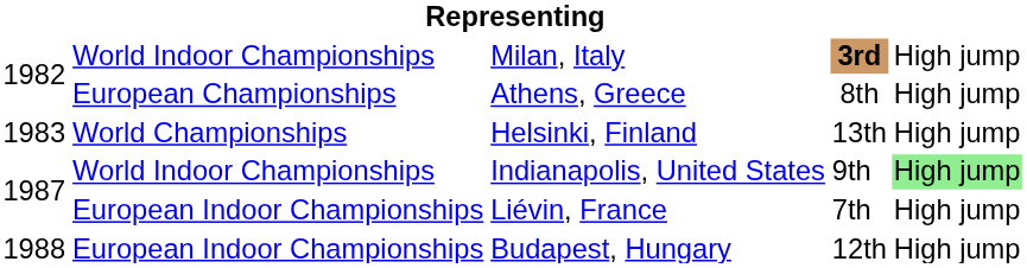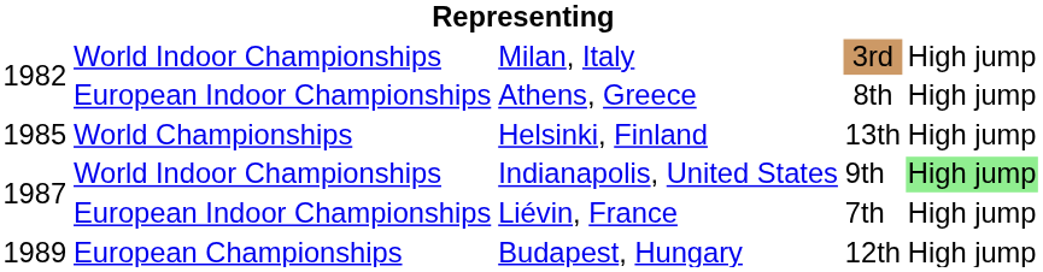 <table>
 <tr>
 <th colspan="6">Representing </th>
 </tr>
 <tr>
 <td rowspan=2>1982</td>
 <td><a href='#'>World Indoor Championships</a></td>
 <td><a href='#'>Milan</a>, <a href='#'>Italy</a></td>
-<td bgcolor=cc9966 align="center"><strong>3rd</strong></td>
+<td bgcolor=cc9966 align="center">3rd</td>
 <td>High jump</td>
 <td></td>
 </tr>
 <tr>
-<td><a href='#'>European Championships</a></td>
+<td><a href='#'>European Indoor Championships</a></td>
 <td><a href='#'>Athens</a>, <a href='#'>Greece</a></td>
 <td align="center">8th</td>
 <td>High jump</td>
 <td></td>
 </tr>
 <tr>
-<td>1983</td>
+<td>1985</td>
 <td><a href='#'>World Championships</a></td>
 <td><a href='#'>Helsinki</a>, <a href='#'>Finland</a></td>
 <td>13th</td>
 <td>High jump</td>
 <td></td>
 </tr>
 <tr>
 <td rowspan=2>1987</td>
 <td><a href='#'>World Indoor Championships</a></td>
 <td><a href='#'>Indianapolis</a>, <a href='#'>United States</a></td>
 <td>9th</td>
 <td style="background: lightgreen;">High jump</td>
 <td></td>
 </tr>
 <tr>
 <td><a href='#'>European Indoor Championships</a></td>
 <td><a href='#'>Liévin</a>, <a href='#'>France</a></td>
 <td>7th</td>
 <td>High jump</td>
 <td></td>
 </tr>
 <tr>
-<td>1988</td>
-<td><a href='#'>European Indoor Championships</a></td>
+<td>1989</td>
+<td><a href='#'>European Championships</a></td>
 <td><a href='#'>Budapest</a>, <a href='#'>Hungary</a></td>
 <td align="center">12th</td>
 <td>High jump</td>
 <td></td>
 </tr>
 </table>
